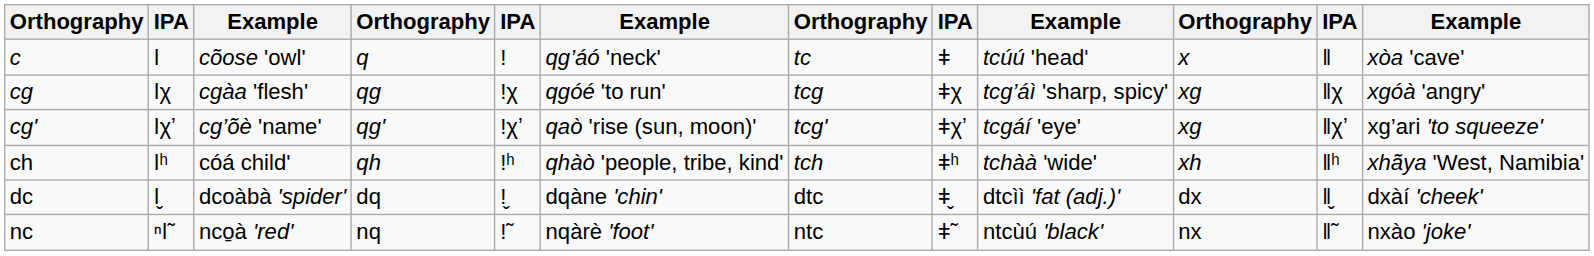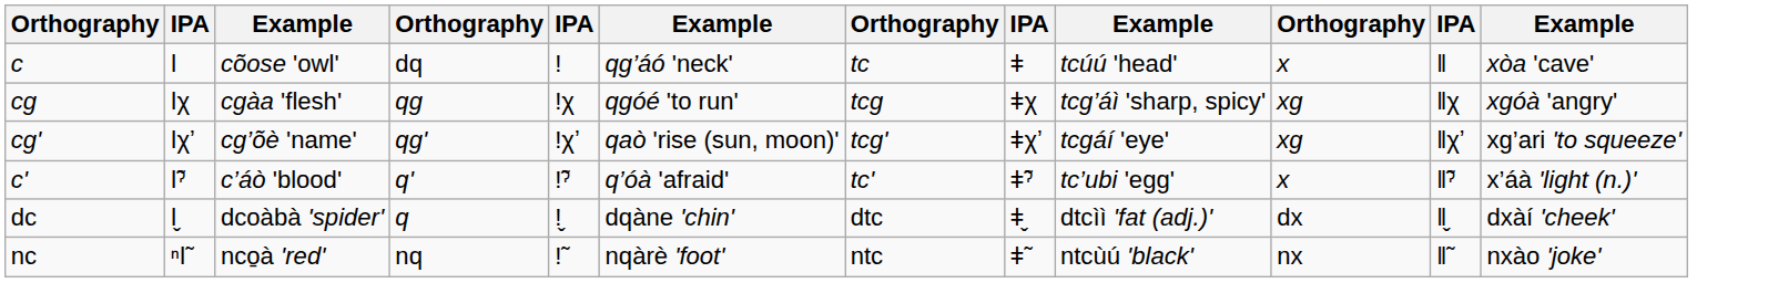 <table class="wikitable" align="center">
 <tr>
 <th>Orthography</th>
 <th>IPA</th>
 <th>Example</th>
 <th>Orthography</th>
 <th>IPA</th>
 <th>Example</th>
 <th>Orthography</th>
 <th>IPA</th>
 <th>Example</th>
 <th>Orthography</th>
 <th>IPA</th>
 <th>Example</th>
 </tr>
 <tr>
 <td><em>c</em></td>
 <td>ǀ</td>
 <td><em>cõose</em> 'owl'</td>
-<td><em>q</em></td>
+<td></em>dq<em></td>
 <td>ǃ</td>
 <td><em>qg’áó</em> 'neck'</td>
 <td><em>tc</em></td>
 <td>ǂ</td>
 <td><em>tcúú</em> 'head'</td>
 <td><em>x</em></td>
 <td>ǁ</td>
 <td><em>xòa</em> 'cave'</td>
 </tr>
 <tr>
 <td><em>cg</em></td>
 <td>ǀχ</td>
 <td><em>cgàa</em> 'flesh'</td>
 <td><em>qg</em></td>
 <td>ǃχ</td>
 <td><em>qgóé</em> 'to run'</td>
 <td><em>tcg</em></td>
 <td>ǂχ</td>
 <td><em>tcg’áì</em> 'sharp, spicy'</td>
 <td><em>xg</em></td>
 <td>ǁχ</td>
 <td><em>xgóà</em> 'angry'</td>
 </tr>
 <tr>
 <td><em>cg'</em></td>
 <td>ǀχʼ</td>
 <td><em>cg’õè</em> 'name'</td>
 <td><em>qg'</em></td>
 <td>ǃχʼ</td>
 <td><em>qaò</em> 'rise (sun, moon)'</td>
 <td><em>tcg'</em></td>
 <td>ǂχʼ</td>
 <td><em>tcgáí</em> 'eye'</td>
 <td><em>xg<strong></td>
 <td>ǁχʼ</td>
 <td></em>xg’ari<em> 'to squeeze'</td>
 </tr>
 <tr>
-<td></em>ch<em></td>
-<td>ǀʰ</td>
-<td></em>cóá </strong>child'</td>
-<td><em>qh</em></td>
-<td>ǃʰ</td>
-<td><em>qhàò</em> 'people, tribe, kind'</td>
-<td><em>tch</em></td>
-<td>ǂʰ</td>
-<td><em>tchàà</em> 'wide'</td>
-<td><em>xh</em></td>
-<td>ǁʰ</td>
-<td><em>xhãya</em> 'West, Namibia'</td>
+<td><em>c'</em></td>
+<td>ǀ̃ˀ</td>
+<td><em>c’áò</em> 'blood'</td>
+<td><em>q'</em></td>
+<td>ǃ̃ˀ</td>
+<td><em>q’óà</em> 'afraid'</td>
+<td><em>tc'</em></td>
+<td>ǂ̃ˀ</td>
+<td><em>tc’ubi</em> 'egg'</td>
+<td><em>x<strong></td>
+<td>ǁ̃ˀ</td>
+<td></em>x’áà<em> 'light (n.)'</td>
 </tr>
 <tr>
 <td></em>dc<em></td>
 <td>ǀ̬</td>
 <td></em>dcoàbà<em> 'spider'</td>
-<td></em>dq<em></td>
+<td><em>q</em></td>
 <td>ǃ̬</td>
 <td></em>dqàne<em> 'chin'</td>
 <td></em>dtc<em></td>
 <td>ǂ̬</td>
 <td></em>dtcìì<em> 'fat (adj.)'</td>
 <td></em>dx<em></td>
 <td>ǁ̬</td>
 <td></em>dxàí<em> 'cheek'</td>
 </tr>
 <tr>
 <td></em>nc<em></td>
 <td>ⁿǀ̃</td>
 <td></em>nco̱à<em> 'red'</td>
 <td></em>nq<em></td>
 <td>ǃ̃</td>
 <td></em>nqàrè<em> 'foot'</td>
 <td>ntc</td>
 <td>ǂ̃</td>
 <td></em>ntcùú<em> 'black'</td>
 <td></em>nx<em></td>
 <td>ǁ̃</td>
 <td></em>nxào<em> 'joke'</td>
 </tr>
 </table>
